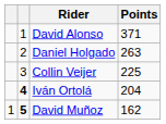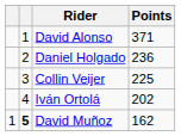 <table class="wikitable" style="font-size: 95%;">
 <tr>
 <th></th>
 <th></th>
 <th>Rider</th>
 <th>Points</th>
 </tr>
 <tr>
 <td></td>
 <td align=center>1</td>
 <td> <a href='#'>David Alonso</a></td>
 <td align=left>371</td>
 </tr>
 <tr>
 <td></td>
 <td align=center>2</td>
 <td> <a href='#'>Daniel Holgado</a></td>
-<td align=left>263</td>
+<td align=left>236</td>
 </tr>
 <tr>
 <td></td>
 <td align=center>3</td>
 <td> <a href='#'>Collin Veijer</a></td>
 <td align=left>225</td>
 </tr>
 <tr>
 <td></td>
-<td align=center><strong>4</strong></td>
+<td align=center>4</td>
 <td> <a href='#'>Iván Ortolá</a></td>
-<td align=left>204</td>
+<td align=left>202</td>
 </tr>
 <tr>
 <td> 1</td>
 <td align=center><strong>5</strong></td>
 <td> <a href='#'>David Muñoz</a></td>
 <td align=left>162</td>
 </tr>
 </table>
